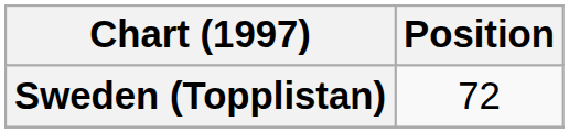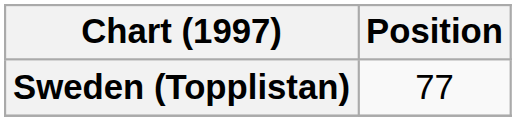 <table class="wikitable plainrowheaders">
 <tr>
 <th>Chart (1997)</th>
 <th>Position</th>
 </tr>
 <tr>
 <th scope="row">Sweden (Topplistan)</th>
-<td align="center">72</td>
+<td align="center">77</td>
 </tr>
 <tr>
 </tr>
 </table>
